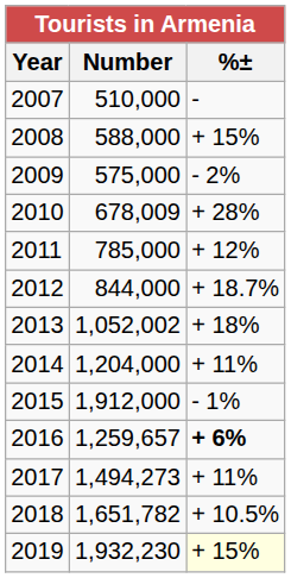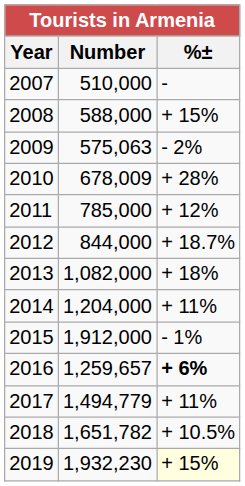 <table class="wikitable floatright">
 <tr>
 <td colspan="8" style="text-align: center; background:#CF4A4A; color:white;"><strong>Tourists in Armenia</strong></td>
 </tr>
 <tr>
 <th>Year</th>
 <th>Number</th>
 <th>%±</th>
 </tr>
 <tr>
 <td>2007</td>
 <td style="text-align: right">510,000</td>
 <td>-</td>
 </tr>
 <tr>
 <td>2008</td>
 <td style="text-align: right">588,000</td>
 <td>+ 15%</td>
 </tr>
 <tr>
 <td>2009</td>
-<td style="text-align: right">575,000</td>
+<td style="text-align: right">575,063</td>
 <td>- 2%</td>
 </tr>
 <tr>
 <td>2010</td>
 <td style="text-align: right">678,009</td>
 <td>+ 28%</td>
 </tr>
 <tr>
 <td>2011</td>
 <td style="text-align: right">785,000</td>
 <td>+ 12%</td>
 </tr>
 <tr>
 <td>2012</td>
 <td style="text-align: right">844,000</td>
 <td>+ 18.7%</td>
 </tr>
 <tr>
 <td>2013</td>
-<td style="text-align: right">1,052,002</td>
+<td style="text-align: right">1,082,000</td>
 <td>+ 18%</td>
 </tr>
 <tr>
 <td>2014</td>
 <td style="text-align: right">1,204,000</td>
 <td>+ 11%</td>
 </tr>
 <tr>
 <td>2015</td>
 <td style="text-align: right">1,912,000</td>
 <td>- 1%</td>
 </tr>
 <tr>
 <td>2016</td>
 <td style="text-align: right">1,259,657</td>
 <td><strong>+ 6%</strong></td>
 </tr>
 <tr>
 <td>2017</td>
-<td style="text-align: right">1,494,273</td>
+<td style="text-align: right">1,494,779</td>
 <td>+ 11%</td>
 </tr>
 <tr>
 <td>2018</td>
 <td style="text-align: right">1,651,782</td>
 <td>+ 10.5%</td>
 </tr>
 <tr>
 <td>2019</td>
 <td style="text-align: right">1,932,230</td>
 <td style="background: lightyellow;">+ 15%</td>
 </tr>
 </table>
